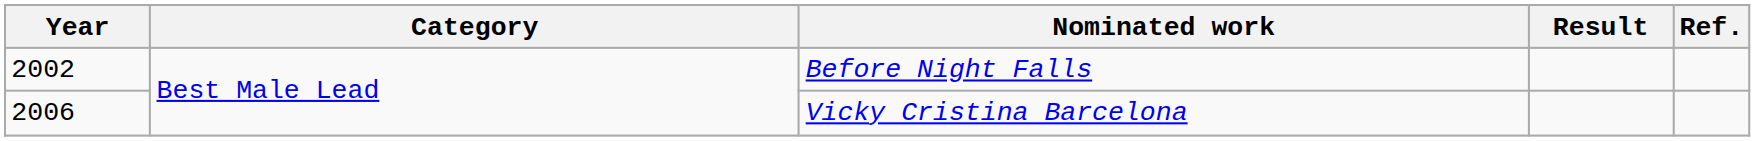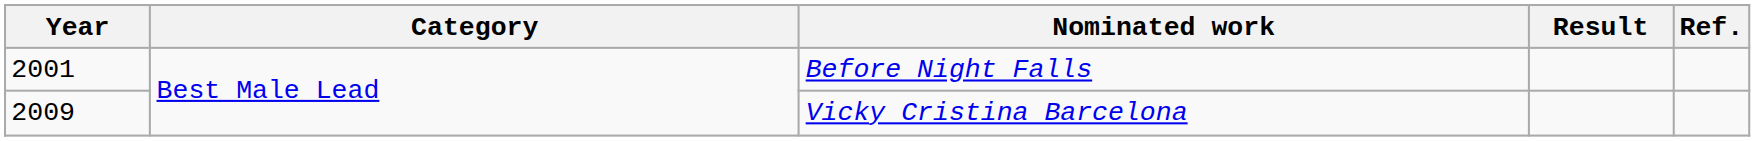 <table class=wikitable>
 <tr>
 <th scope="col" style="width:5em;">Year</th>
 <th scope="col" style="width:24em;">Category</th>
 <th scope="col" style="width:27em;">Nominated work</th>
 <th scope="col" style="width:5em;">Result</th>
 <th>Ref.</th>
 </tr>
 <tr>
-<td>2002</td>
+<td>2001</td>
 <td rowspan="2"><a href='#'>Best Male Lead</a></td>
 <td><em><a href='#'>Before Night Falls</a></em></td>
 <td></td>
 <td></td>
 </tr>
 <tr>
-<td>2006</td>
+<td>2009</td>
 <td><em><a href='#'>Vicky Cristina Barcelona</a></em></td>
 <td></td>
 <td></td>
 </tr>
 </table>
